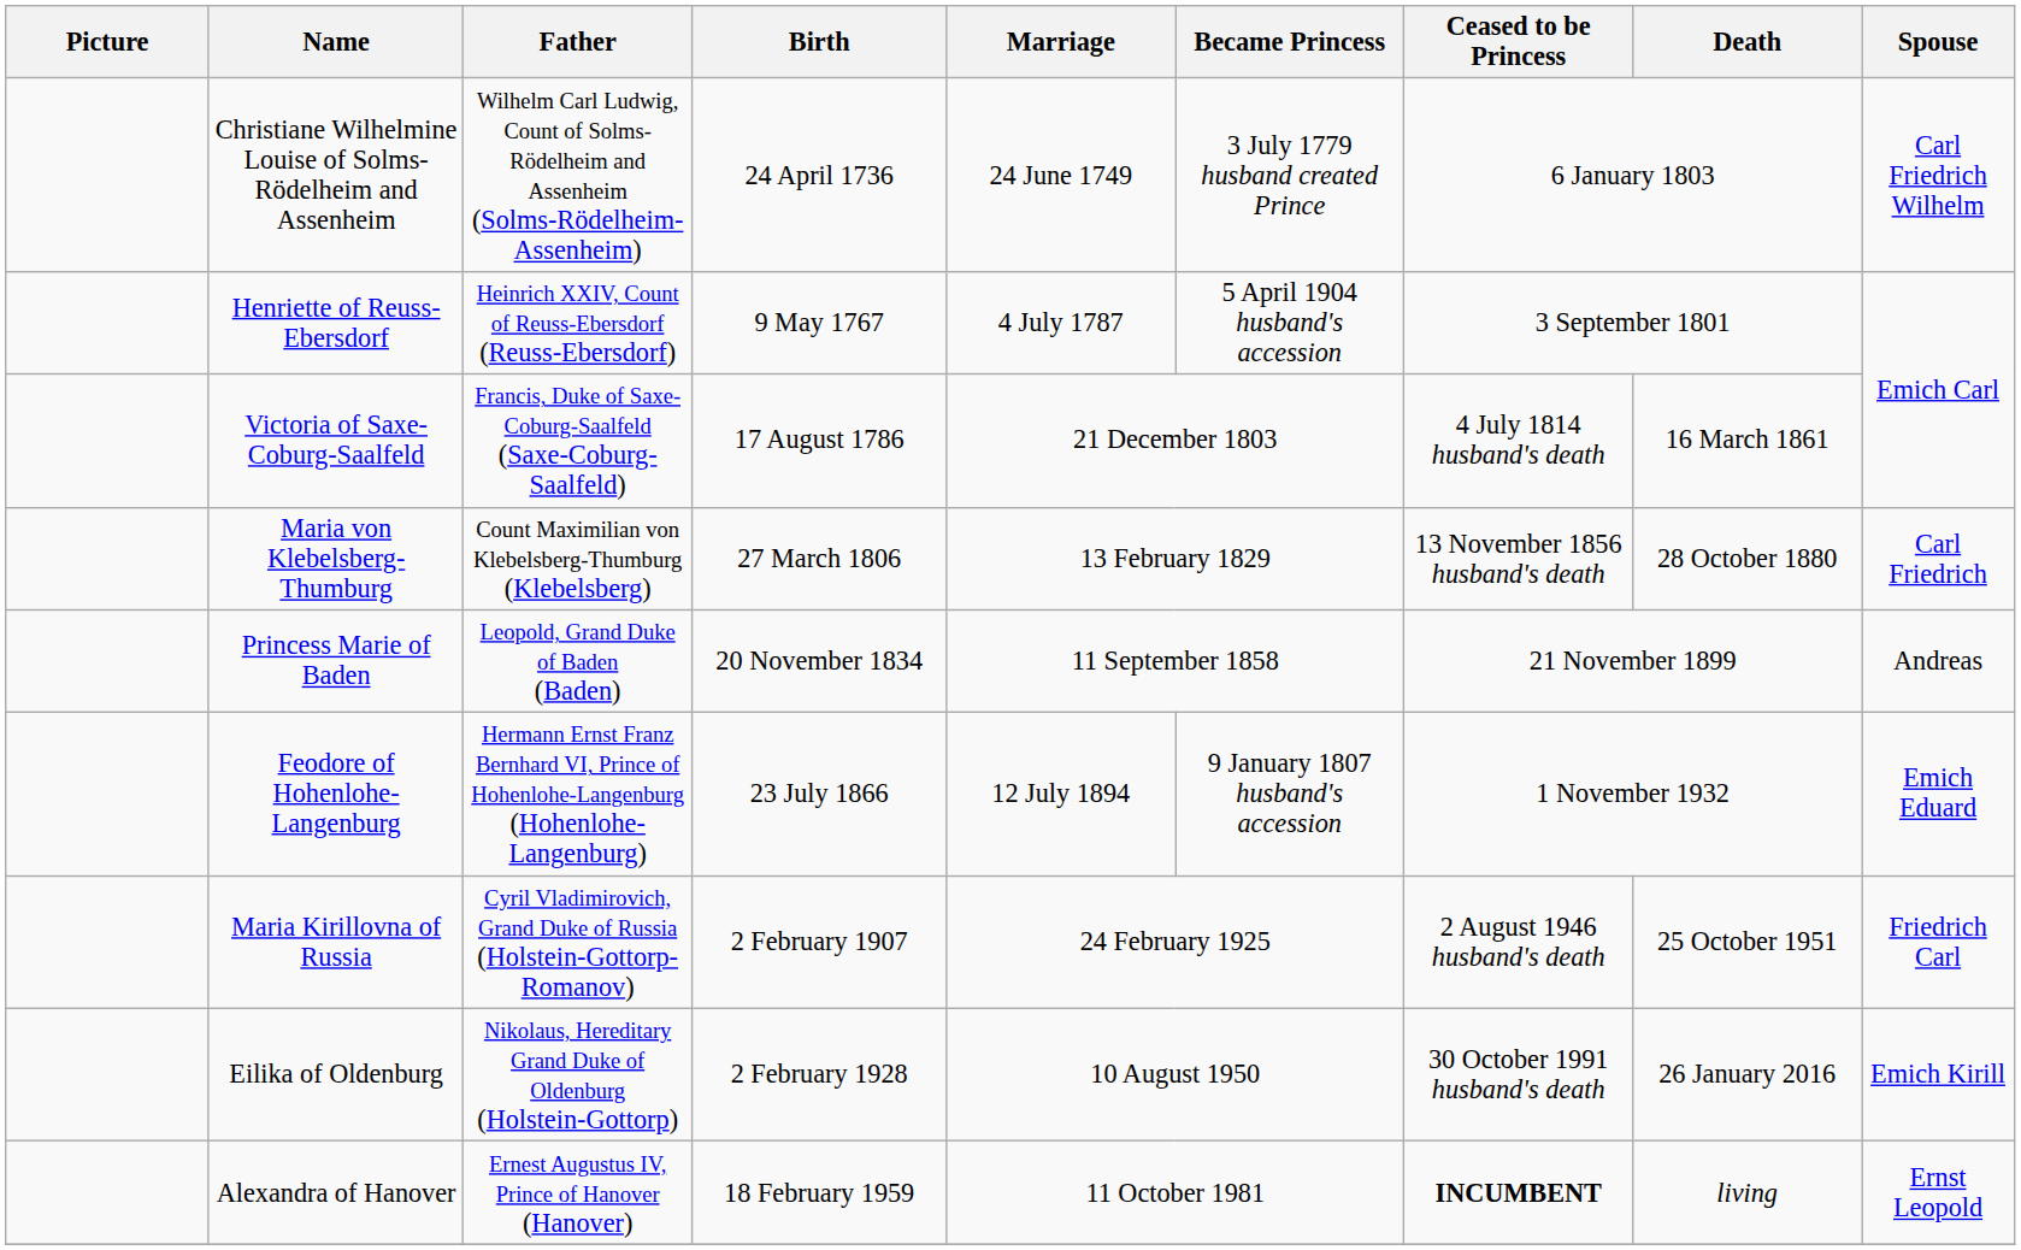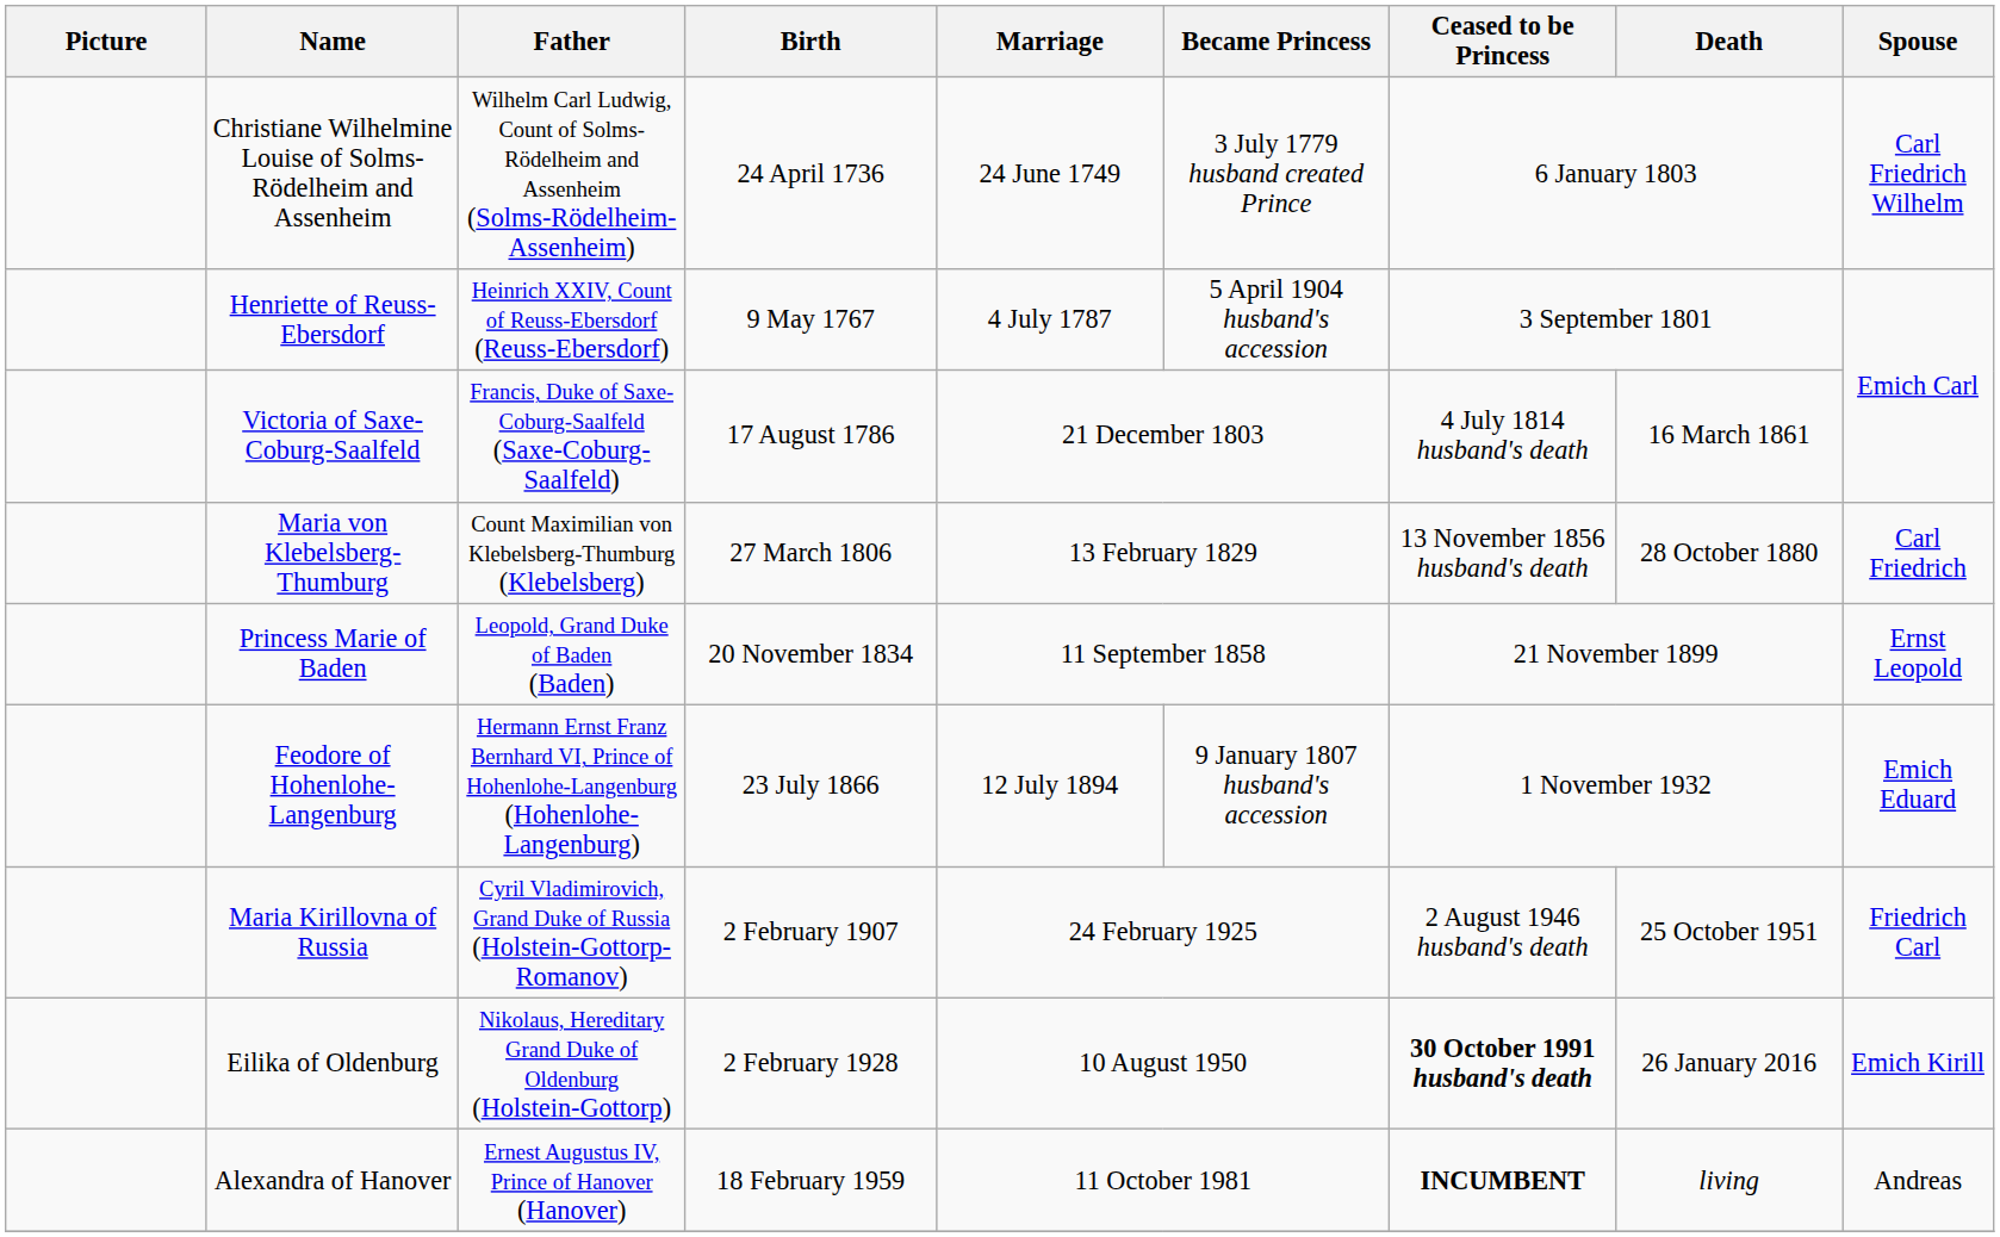 <table width=95% class="wikitable">
 <tr>
 <th width = "8%">Picture</th>
 <th width = "10%">Name</th>
 <th width = "9%">Father</th>
 <th width = "10%">Birth</th>
 <th width = "9%">Marriage</th>
 <th width = "9%">Became Princess</th>
 <th width = "9%">Ceased to be Princess</th>
 <th width = "9%">Death</th>
 <th width = "6%">Spouse</th>
 </tr>
 <tr>
 <td align="center"></td>
 <td align="center">Christiane Wilhelmine Louise of Solms-Rödelheim and Assenheim</td>
 <td align="center"><small>Wilhelm Carl Ludwig, Count of Solms-Rödelheim and Assenheim</small><br>(<a href='#'>Solms-Rödelheim-Assenheim</a>)</td>
 <td align="center">24 April 1736</td>
 <td align="center">24 June 1749</td>
 <td align="center">3 July 1779<br><em>husband created Prince</em></td>
 <td align="center" colspan="2">6 January 1803</td>
 <td align="center"><a href='#'>Carl Friedrich Wilhelm</a></td>
 </tr>
 <tr>
 <td align="center"></td>
 <td align="center"><a href='#'>Henriette of Reuss-Ebersdorf</a></td>
 <td align="center"><small><a href='#'>Heinrich XXIV, Count of Reuss-Ebersdorf</a></small><br>(<a href='#'>Reuss-Ebersdorf</a>)</td>
 <td align="center">9 May 1767</td>
 <td align="center">4 July 1787</td>
 <td align="center">5 April 1904<br><em>husband's accession</em></td>
 <td align="center" colspan="2">3 September 1801</td>
 <td align="center" rowspan="2"><a href='#'>Emich Carl</a></td>
 </tr>
 <tr>
 <td align="center"></td>
 <td align="center"><a href='#'>Victoria of Saxe-Coburg-Saalfeld</a></td>
 <td align="center"><small><a href='#'>Francis, Duke of Saxe-Coburg-Saalfeld</a></small><br>(<a href='#'>Saxe-Coburg-Saalfeld</a>)</td>
 <td align="center">17 August 1786</td>
 <td align="center" colspan="2">21 December 1803</td>
 <td align="center">4 July 1814<br><em>husband's death</em></td>
 <td align="center">16 March 1861</td>
 </tr>
 <tr>
 <td align="center"></td>
 <td align="center"><a href='#'>Maria von Klebelsberg-Thumburg</a></td>
 <td align="center"><small>Count Maximilian von Klebelsberg-Thumburg</small><br>(<a href='#'>Klebelsberg</a>)</td>
 <td align="center">27 March 1806</td>
 <td align="center" colspan="2">13 February 1829</td>
 <td align="center">13 November 1856<br><em>husband's death</em></td>
 <td align="center">28 October 1880</td>
 <td align="center"><a href='#'>Carl Friedrich</a></td>
 </tr>
 <tr>
 <td align="center"></td>
 <td align="center"><a href='#'>Princess Marie of Baden</a></td>
 <td align="center"><small><a href='#'>Leopold, Grand Duke of Baden</a></small><br>(<a href='#'>Baden</a>)</td>
 <td align="center">20 November 1834</td>
 <td align="center" colspan="2">11 September 1858</td>
 <td align="center" colspan="2">21 November 1899</td>
-<td align="center">Andreas</td>
+<td align="center"><a href='#'>Ernst Leopold</a></td>
 </tr>
 <tr>
 <td align="center"></td>
 <td align="center"><a href='#'>Feodore of Hohenlohe-Langenburg</a></td>
 <td align="center"><small><a href='#'>Hermann Ernst Franz Bernhard VI, Prince of Hohenlohe-Langenburg</a></small><br>(<a href='#'>Hohenlohe-Langenburg</a>)</td>
 <td align="center">23 July 1866</td>
 <td align="center">12 July 1894</td>
 <td align="center">9 January 1807<br><em>husband's accession</em></td>
 <td align="center" colspan="2">1 November 1932</td>
 <td align="center"><a href='#'>Emich Eduard</a></td>
 </tr>
 <tr>
 <td align="center"></td>
 <td align="center"><a href='#'>Maria Kirillovna of Russia</a></td>
 <td align="center"><small><a href='#'>Cyril Vladimirovich, Grand Duke of Russia</a></small><br>(<a href='#'>Holstein-Gottorp-Romanov</a>)</td>
 <td align="center">2 February 1907</td>
 <td align="center" colspan="2">24 February 1925</td>
 <td align="center">2 August 1946<br><em>husband's death</em></td>
 <td align="center">25 October 1951</td>
 <td align="center"><a href='#'>Friedrich Carl</a></td>
 </tr>
 <tr>
 <td align="center"></td>
 <td align="center">Eilika of Oldenburg</td>
 <td align="center"><small><a href='#'>Nikolaus, Hereditary Grand Duke of Oldenburg</a></small><br>(<a href='#'>Holstein-Gottorp</a>)</td>
 <td align="center">2 February 1928</td>
 <td align="center" colspan="2">10 August 1950</td>
-<td align="center">30 October 1991<br><em>husband's death</em></td>
+<td align="center"><strong>30 October 1991<br><em>husband's death</em></strong></td>
 <td align="center">26 January 2016</td>
 <td align="center"><a href='#'>Emich Kirill</a></td>
 </tr>
 <tr>
 <td align="center"></td>
 <td align="center">Alexandra of Hanover</td>
 <td align="center"><small><a href='#'>Ernest Augustus IV, Prince of Hanover</a></small><br>(<a href='#'>Hanover</a>)</td>
 <td align="center">18 February 1959</td>
 <td align="center" colspan="2">11 October 1981</td>
 <td align="center"><strong>INCUMBENT</strong></td>
 <td align="center"><em>living</em></td>
-<td align="center"><a href='#'>Ernst Leopold</a></td>
+<td align="center">Andreas</td>
 </tr>
 <tr>
 </tr>
 </table>
